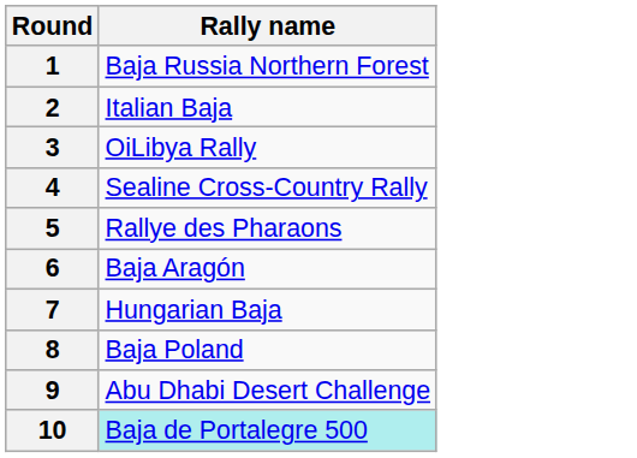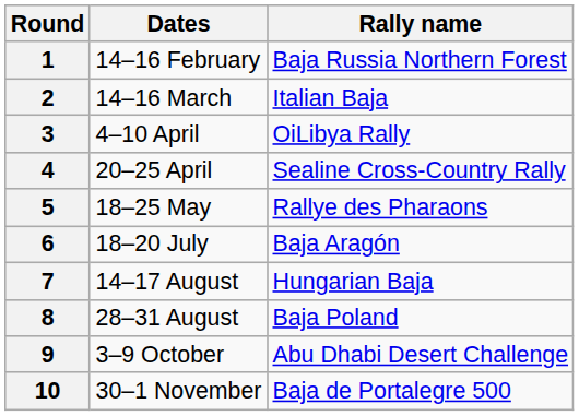 <table class="wikitable" style="font-size: 85%">
 <tr>
 <th>Round</th>
+<th>Dates</th>
 <th>Rally name</th>
 </tr>
 <tr>
 <th>1</th>
+<td>14–16 February</td>
 <td> <a href='#'>Baja Russia Northern Forest</a></td>
 </tr>
 <tr>
 <th>2</th>
+<td>14–16 March</td>
 <td> <a href='#'>Italian Baja</a></td>
 </tr>
 <tr>
 <th>3</th>
+<td>4–10 April</td>
 <td> <a href='#'>OiLibya Rally</a></td>
 </tr>
 <tr>
 <th>4</th>
+<td>20–25 April</td>
 <td> <a href='#'>Sealine Cross-Country Rally</a></td>
 </tr>
 <tr>
 <th>5</th>
+<td>18–25 May</td>
 <td> <a href='#'>Rallye des Pharaons</a></td>
 </tr>
 <tr>
 <th>6</th>
+<td>18–20 July</td>
 <td> <a href='#'>Baja Aragón</a></td>
 </tr>
 <tr>
 <th>7</th>
+<td>14–17 August</td>
 <td> <a href='#'>Hungarian Baja</a></td>
 </tr>
 <tr>
 <th>8</th>
+<td>28–31 August</td>
 <td> <a href='#'>Baja Poland</a></td>
 </tr>
 <tr>
 <th>9</th>
+<td>3–9 October</td>
 <td> <a href='#'>Abu Dhabi Desert Challenge</a></td>
 </tr>
 <tr>
 <th>10</th>
-<td style="background: paleturquoise;"> <a href='#'>Baja de Portalegre 500</a></td>
+<td>30–1 November</td>
+<td> <a href='#'>Baja de Portalegre 500</a></td>
 </tr>
 </table>
